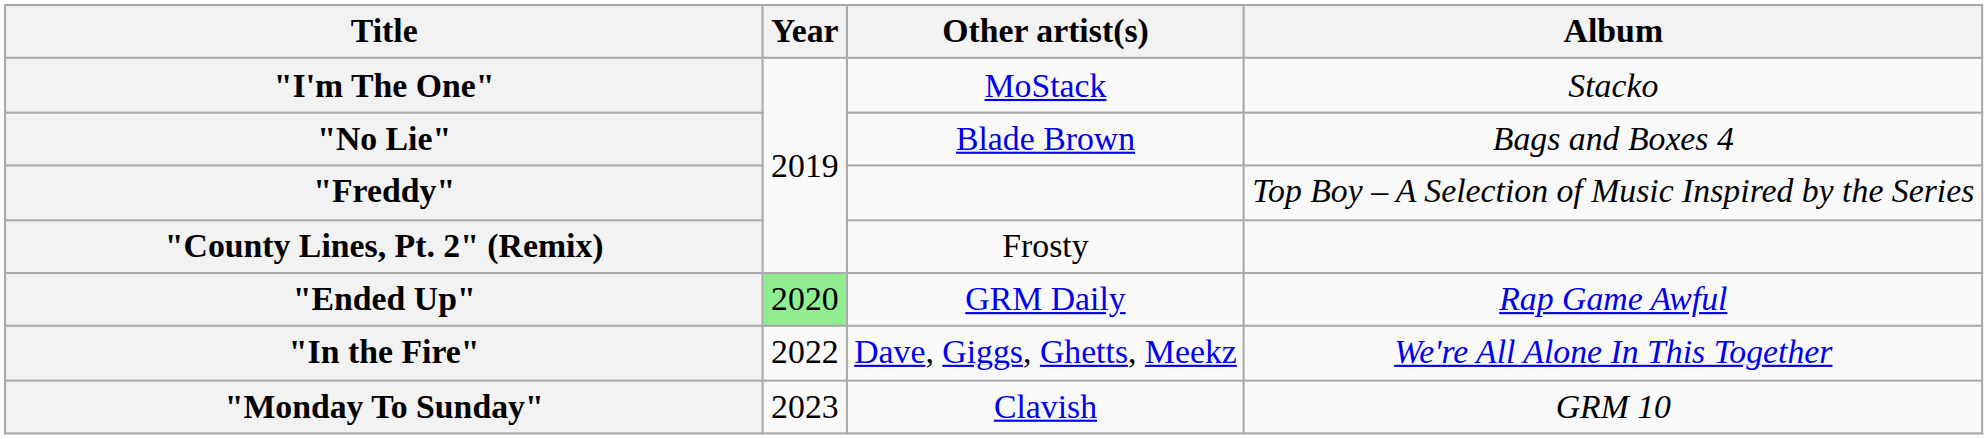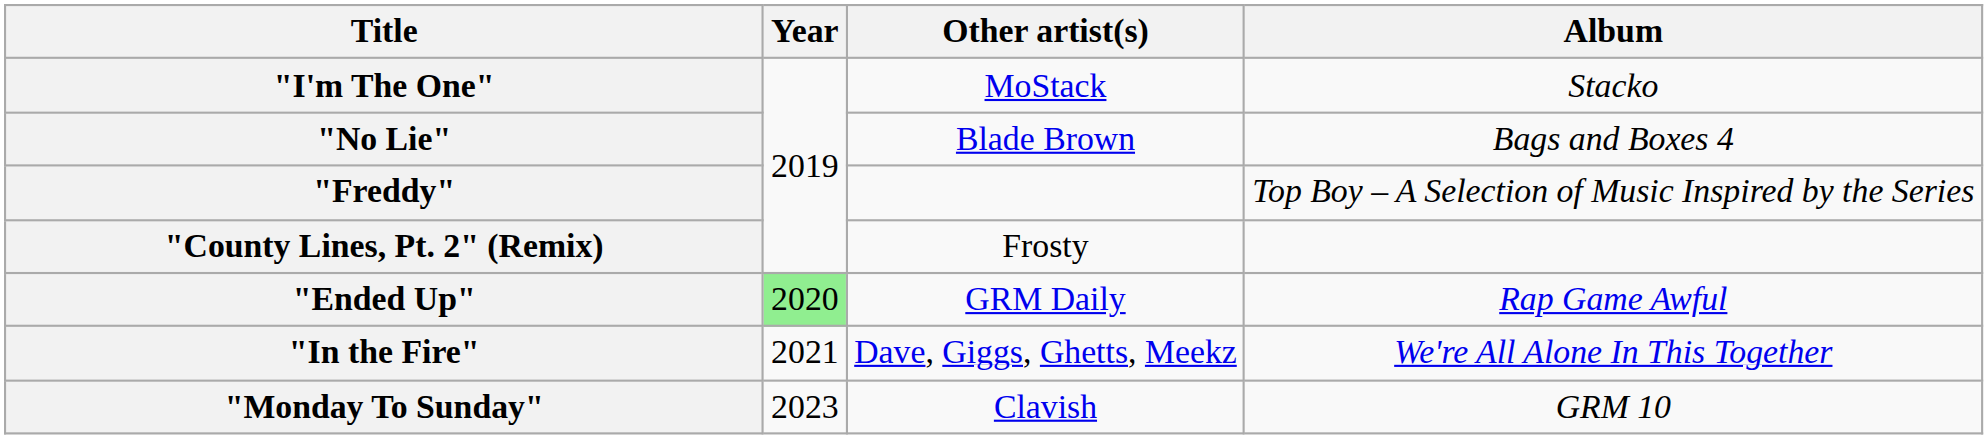 <table class="wikitable plainrowheaders" style="text-align:center;">
 <tr>
 <th scope="col" style="width:22em;">Title</th>
 <th scope="col" style="width:1em;">Year</th>
 <th scope="col">Other artist(s)</th>
 <th scope="col">Album</th>
 </tr>
 <tr>
 <th scope="row">"I'm The One"</th>
 <td rowspan="4">2019</td>
 <td><a href='#'>MoStack</a></td>
 <td><em>Stacko</em></td>
 </tr>
 <tr>
 <th scope="row">"No Lie"</th>
 <td><a href='#'>Blade Brown</a></td>
 <td><em>Bags and Boxes 4</em></td>
 </tr>
 <tr>
 <th scope="row">"Freddy"</th>
 <td></td>
 <td><em>Top Boy – A Selection of Music Inspired by the Series</em></td>
 </tr>
 <tr>
 <th scope="row">"County Lines, Pt. 2" (Remix)</th>
 <td>Frosty</td>
 <td></td>
 </tr>
 <tr>
 <th scope="row">"Ended Up"</th>
 <td style="background: lightgreen;">2020</td>
 <td><a href='#'>GRM Daily</a></td>
 <td><em><a href='#'>Rap Game Awful</a></em></td>
 </tr>
 <tr>
 <th scope="row">"In the Fire"</th>
-<td>2022</td>
+<td>2021</td>
 <td><a href='#'> Dave</a>, <a href='#'>Giggs</a>, <a href='#'>Ghetts</a>, <a href='#'>Meekz</a></td>
 <td><em><a href='#'>We're All Alone In This Together</a></em></td>
 </tr>
 <tr>
 <th scope="row">"Monday To Sunday"</th>
 <td>2023</td>
 <td><a href='#'>Clavish</a></td>
 <td><em>GRM 10</em></td>
 </tr>
 </table>
